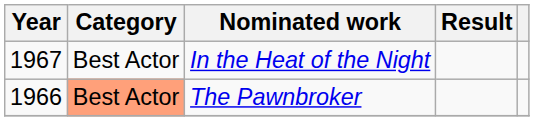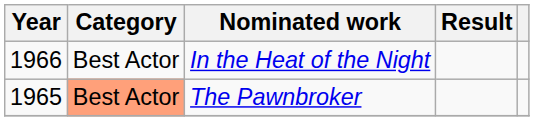 <table class="wikitable">
 <tr>
 <th>Year</th>
 <th>Category</th>
 <th>Nominated work</th>
 <th>Result</th>
 <th></th>
 </tr>
 <tr>
-<td>1967</td>
+<td>1966</td>
 <td>Best Actor</td>
 <td><em><a href='#'>In the Heat of the Night</a></em></td>
 <td></td>
 <td></td>
 </tr>
 <tr>
-<td>1966</td>
+<td>1965</td>
 <td style="background: lightsalmon;">Best Actor</td>
 <td><em><a href='#'>The Pawnbroker</a></em></td>
 <td></td>
 <td></td>
 </tr>
 <tr>
 </tr>
 </table>
